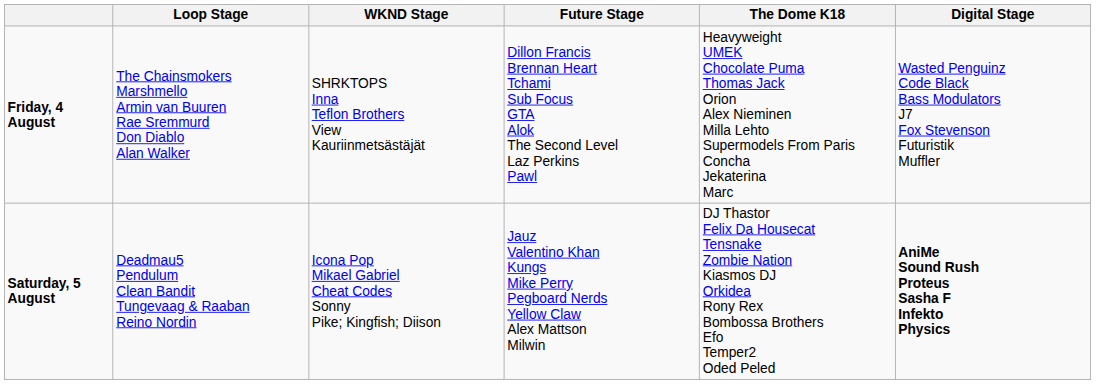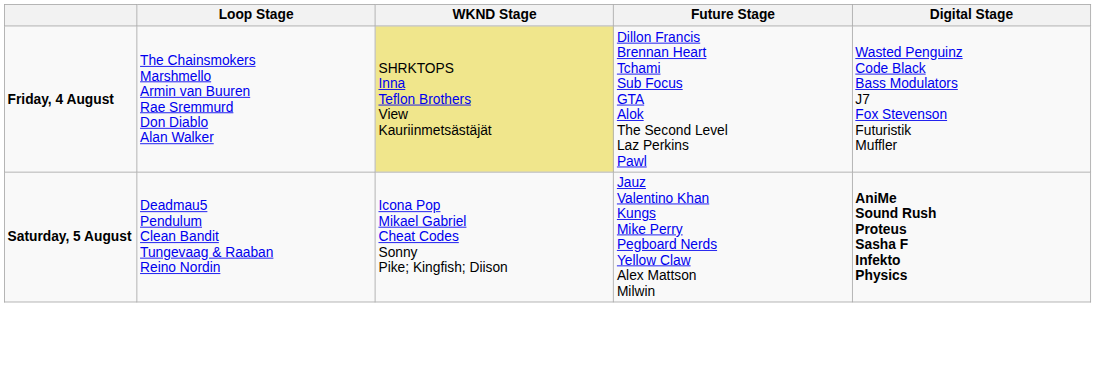 <table class="wikitable" width="100%">
 <tr>
 <th width="10%"></th>
 <th width="18%">Loop Stage</th>
 <th width="18%">WKND Stage</th>
 <th width="18%">Future Stage</th>
-<th width="18%">The Dome K18</th>
 <th width="18%">Digital Stage</th>
 </tr>
 <tr>
 <td><strong>Friday, 4 August</strong></td>
 <td><a href='#'>The Chainsmokers</a><br><a href='#'>Marshmello</a><br><a href='#'>Armin van Buuren</a><br><a href='#'>Rae Sremmurd</a><br><a href='#'>Don Diablo</a><br><a href='#'>Alan Walker</a><br></td>
-<td>SHRKTOPS<br><a href='#'>Inna</a><br><a href='#'>Teflon Brothers</a><br>View<br>Kauriinmetsästäjät<br></td>
+<td style="background: khaki;">SHRKTOPS<br><a href='#'>Inna</a><br><a href='#'>Teflon Brothers</a><br>View<br>Kauriinmetsästäjät<br></td>
 <td><a href='#'>Dillon Francis</a><br><a href='#'>Brennan Heart</a><br><a href='#'>Tchami</a><br><a href='#'>Sub Focus</a><br><a href='#'>GTA</a><br><a href='#'>Alok</a><br>The Second Level<br>Laz Perkins<br><a href='#'>Pawl</a><br></td>
-<td>Heavyweight<br><a href='#'>UMEK</a><br><a href='#'>Chocolate Puma</a><br><a href='#'>Thomas Jack</a><br>Orion<br>Alex Nieminen<br>Milla Lehto<br>Supermodels From Paris<br>Concha<br>Jekaterina<br>Marc<br></td>
 <td><a href='#'>Wasted Penguinz</a><br><a href='#'>Code Black</a><br><a href='#'>Bass Modulators</a><br>J7<br><a href='#'>Fox Stevenson</a><br>Futuristik<br>Muffler<br></td>
 </tr>
 <tr>
 <td><strong>Saturday, 5 August</strong></td>
 <td><a href='#'>Deadmau5</a><br><a href='#'>Pendulum</a><br><a href='#'>Clean Bandit</a><br><a href='#'>Tungevaag & Raaban</a><br><a href='#'>Reino Nordin</a><br></td>
 <td><a href='#'>Icona Pop</a><br><a href='#'>Mikael Gabriel</a><br><a href='#'>Cheat Codes</a><br>Sonny<br>Pike; Kingfish; Diison<br></td>
 <td><a href='#'>Jauz</a><br><a href='#'>Valentino Khan</a><br><a href='#'>Kungs</a><br><a href='#'>Mike Perry</a><br><a href='#'>Pegboard Nerds</a><br><a href='#'>Yellow Claw</a><br>Alex Mattson<br>Milwin<br></td>
-<td>DJ Thastor<br><a href='#'>Felix Da Housecat</a><br><a href='#'>Tensnake</a><br><a href='#'>Zombie Nation</a><br>Kiasmos DJ<br><a href='#'>Orkidea</a><br>Rony Rex<br>Bombossa Brothers<br>Efo<br>Temper2<br>Oded Peled<br></td>
 <td><strong>AniMe<br>Sound Rush<br>Proteus<br>Sasha F<br>Infekto<br>Physics<br></strong></td>
 </tr>
 </table>
